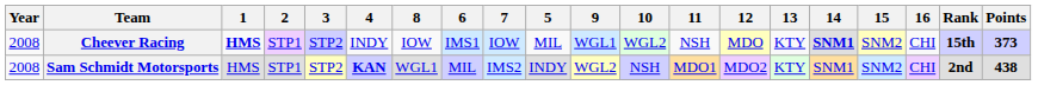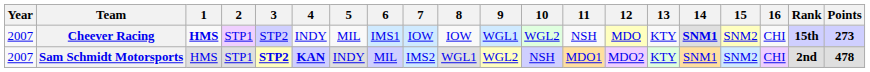 <table class="wikitable" style="text-align:center; font-size:85%">
 <tr>
 <th>Year</th>
 <th>Team</th>
 <th>1</th>
 <th>2</th>
 <th>3</th>
 <th>4</th>
-<th>8</th>
+<th>5</th>
 <th>6</th>
 <th>7</th>
-<th>5</th>
+<th>8</th>
 <th>9</th>
 <th>10</th>
 <th>11</th>
 <th>12</th>
 <th>13</th>
 <th>14</th>
 <th>15</th>
 <th>16</th>
 <th>Rank</th>
 <th>Points</th>
 </tr>
 <tr>
-<td><a href='#'>2008</a></td>
+<td><a href='#'>2007</a></td>
 <th nowrap><a href='#'>Cheever Racing</a></th>
 <td><strong><a href='#'>HMS</a></strong></td>
 <td style="background:#EFCFFF;"><a href='#'>STP1</a><br></td>
 <td style="background:#CFCFFF;"><a href='#'>STP2</a><br></td>
 <td><a href='#'>INDY</a></td>
-<td><a href='#'>IOW</a></td>
+<td><a href='#'>MIL</a></td>
 <td style="background:#CFEAFF;"><a href='#'>IMS1</a><br></td>
 <td style="background:#CFEAFF;"><a href='#'>IOW</a><br></td>
-<td><a href='#'>MIL</a></td>
+<td><a href='#'>IOW</a></td>
 <td style="background:#CFEAFF;"><a href='#'>WGL1</a><br></td>
 <td style="background:#DFFFDF;"><a href='#'>WGL2</a><br></td>
 <td><a href='#'>NSH</a></td>
 <td style="background:#FFFFBF;"><a href='#'>MDO</a><br></td>
 <td><a href='#'>KTY</a></td>
 <td style="background:#DFDFDF;"><strong><a href='#'>SNM1</a></strong><br></td>
 <td style="background:#FFFFBF;"><a href='#'>SNM2</a><br></td>
 <td><a href='#'>CHI</a></td>
 <td style="background:#CFCFFF;"><strong>15th</strong></td>
-<td style="background:#CFCFFF;"><strong>373</strong></td>
+<td style="background:#CFCFFF;"><strong>273</strong></td>
 </tr>
 <tr>
-<td><a href='#'>2008</a></td>
+<td><a href='#'>2007</a></td>
 <th nowrap><a href='#'>Sam Schmidt Motorsports</a></th>
 <td style="background:#DFDFDF;"><a href='#'>HMS</a><br></td>
 <td style="background:#DFDFDF;"><a href='#'>STP1</a><br></td>
-<td style="background:#FFFFBF;"><a href='#'>STP2</a><br></td>
+<td style="background:#FFFFBF;"><strong><a href='#'>STP2</a><br></strong></td>
 <td style="background:#CFCFFF;"><strong><a href='#'>KAN</a></strong><br></td>
-<td style="background:#DFDFDF;"><a href='#'>WGL1</a><br></td>
+<td style="background:#DFDFDF;"><a href='#'>INDY</a><br></td>
 <td style="background:#CFCFFF;"><a href='#'>MIL</a><br></td>
 <td style="background:#CFEAFF;"><a href='#'>IMS2</a><br></td>
-<td style="background:#DFDFDF;"><a href='#'>INDY</a><br></td>
+<td style="background:#DFDFDF;"><a href='#'>WGL1</a><br></td>
 <td style="background:#FFFFBF;"><a href='#'>WGL2</a><br></td>
 <td style="background:#CFCFFF;"><a href='#'>NSH</a><br></td>
 <td style="background:#FFDF9F;"><a href='#'>MDO1</a><br></td>
 <td style="background:#EFCFFF;"><a href='#'>MDO2</a><br></td>
 <td style="background:#DFFFDF;"><a href='#'>KTY</a><br></td>
 <td style="background:#FFDF9F;"><a href='#'>SNM1</a><br></td>
 <td style="background:#CFEAFF;"><a href='#'>SNM2</a><br></td>
 <td style="background:#EFCFFF;"><a href='#'>CHI</a><br></td>
 <td style="background:#DFDFDF;"><strong>2nd</strong></td>
-<td style="background:#DFDFDF;"><strong>438</strong></td>
+<td style="background:#DFDFDF;"><strong>478</strong></td>
 </tr>
 </table>
